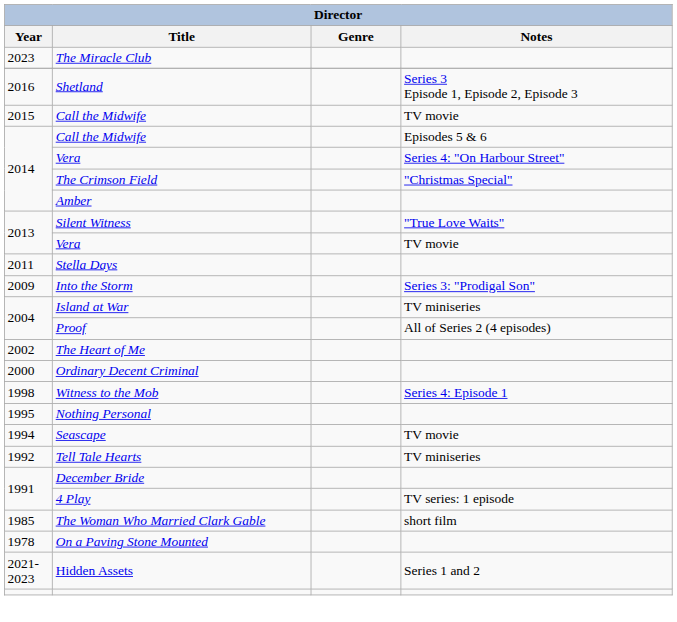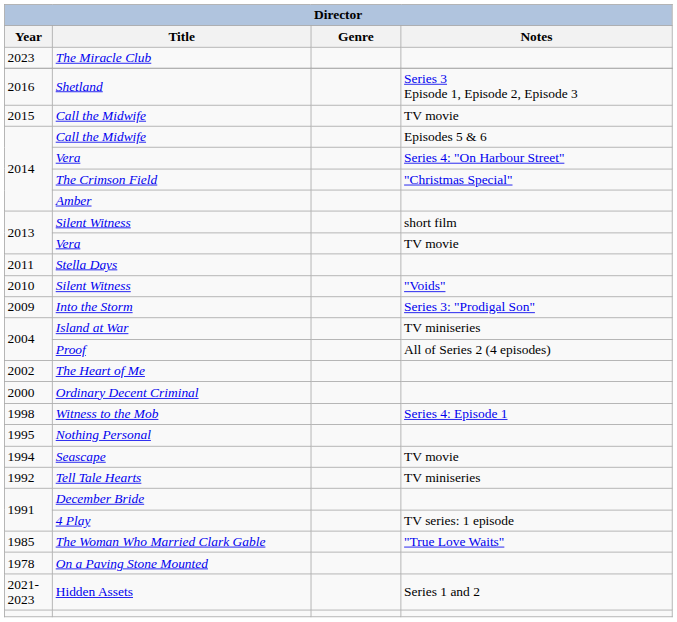 <table font-size: 90%;" class="wikitable sortable" width="90%">
 <tr bgcolor="#CCCCCC" align="center">
 <th colspan="4" style="background: LightSteelBlue;">Director</th>
 </tr>
 <tr>
 <th width="50px">Year</th>
 <th width="300px">Title</th>
 <th width="100px">Genre</th>
 <th class="unsortable">Notes</th>
 </tr>
 <tr>
 <td>2023</td>
 <td><em><a href='#'>The Miracle Club</a></em></td>
 <td></td>
 <td></td>
 </tr>
 <tr>
 </tr>
 <tr>
 <td>2016</td>
 <td><em><a href='#'>Shetland</a></em></td>
 <td></td>
 <td><a href='#'>Series 3</a><br>Episode 1, Episode 2, Episode 3</td>
 </tr>
 <tr>
 <td>2015</td>
 <td><em><a href='#'>Call the Midwife</a></em></td>
 <td></td>
 <td>TV movie</td>
 </tr>
 <tr>
 <td rowspan="4">2014</td>
 <td><em><a href='#'>Call the Midwife</a></em></td>
 <td></td>
 <td>Episodes 5 & 6</td>
 </tr>
 <tr>
 <td><em><a href='#'>Vera</a></em></td>
 <td></td>
 <td><a href='#'>Series 4: "On Harbour Street"</a></td>
 </tr>
 <tr>
 <td><em><a href='#'>The Crimson Field</a></em></td>
 <td></td>
 <td><a href='#'>"Christmas Special"</a></td>
 </tr>
 <tr>
 <td><em><a href='#'>Amber</a></em></td>
 <td></td>
 <td></td>
 </tr>
 <tr>
 <td rowspan="2">2013</td>
 <td><em><a href='#'>Silent Witness</a></em></td>
 <td></td>
-<td><a href='#'>"True Love Waits"</a></td>
+<td>short film</td>
 </tr>
 <tr>
 <td><em><a href='#'>Vera</a></em></td>
 <td></td>
 <td>TV movie</td>
 </tr>
 <tr>
 <td>2011</td>
 <td><em><a href='#'>Stella Days</a></em></td>
 <td></td>
 <td></td>
+</tr>
+<tr>
+<td>2010</td>
+<td><em><a href='#'>Silent Witness</a></em></td>
+<td></td>
+<td><a href='#'>"Voids"</a></td>
 </tr>
 <tr>
 <td>2009</td>
 <td><em><a href='#'>Into the Storm</a></em></td>
 <td></td>
 <td><a href='#'>Series 3: "Prodigal Son"</a></td>
 </tr>
 <tr>
 <td rowspan="2">2004</td>
 <td><em><a href='#'>Island at War</a></em></td>
 <td></td>
 <td>TV miniseries</td>
 </tr>
 <tr>
 <td><em><a href='#'>Proof</a></em></td>
 <td></td>
 <td>All of Series 2 (4 episodes)</td>
 </tr>
 <tr>
 <td>2002</td>
 <td><em><a href='#'>The Heart of Me</a></em></td>
 <td></td>
 <td></td>
 </tr>
 <tr>
 <td>2000</td>
 <td><em><a href='#'>Ordinary Decent Criminal</a></em></td>
 <td></td>
 <td></td>
 </tr>
 <tr>
 <td>1998</td>
 <td><em><a href='#'>Witness to the Mob</a></em></td>
 <td></td>
 <td><a href='#'>Series 4: Episode 1</a></td>
 </tr>
 <tr>
 <td>1995</td>
 <td><em><a href='#'>Nothing Personal</a></em></td>
 <td></td>
 <td></td>
 </tr>
 <tr>
 <td>1994</td>
 <td><em><a href='#'>Seascape</a></em></td>
 <td></td>
 <td>TV movie</td>
 </tr>
 <tr>
 <td>1992</td>
 <td><em><a href='#'>Tell Tale Hearts</a></em></td>
 <td></td>
 <td>TV miniseries</td>
 </tr>
 <tr>
 <td rowspan="2">1991</td>
 <td><em><a href='#'>December Bride</a></em></td>
 <td></td>
 <td></td>
 </tr>
 <tr>
 <td><em><a href='#'>4 Play</a></em></td>
 <td></td>
 <td>TV series: 1 episode</td>
 </tr>
 <tr>
 <td>1985</td>
 <td><em><a href='#'>The Woman Who Married Clark Gable</a></em></td>
 <td></td>
-<td>short film</td>
+<td><a href='#'>"True Love Waits"</a></td>
 </tr>
 <tr>
 <td>1978</td>
 <td><em><a href='#'>On a Paving Stone Mounted</a></em></td>
 <td></td>
 <td></td>
 </tr>
 <tr>
 <td>2021-2023</td>
 <td><a href='#'>Hidden Assets</a></td>
 <td></td>
 <td>Series 1 and 2</td>
 </tr>
 <tr>
 <td></td>
 <td></td>
 <td></td>
 <td></td>
 </tr>
 </table>
